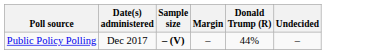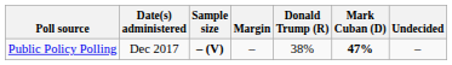 <table class="wikitable" style="font-size:90%;text-align:center;">
 <tr valign=bottom style="font-size:90%;">
 <th>Poll source</th>
 <th>Date(s)<br>administered</th>
 <th>Sample<br>size</th>
 <th>Margin<br></th>
 <th>Donald<br>Trump (R)</th>
+<th>Mark<br>Cuban (D)</th>
 <th>Undecided</th>
 </tr>
 <tr>
 <td style="text-align:left;"><a href='#'>Public Policy Polling</a></td>
 <td>Dec 2017</td>
 <td><strong>– (V)</strong></td>
 <td>–</td>
-<td>44%</td>
+<td>38%</td>
+<td><strong>47%</strong></td>
 <td>–</td>
 </tr>
 </table>
